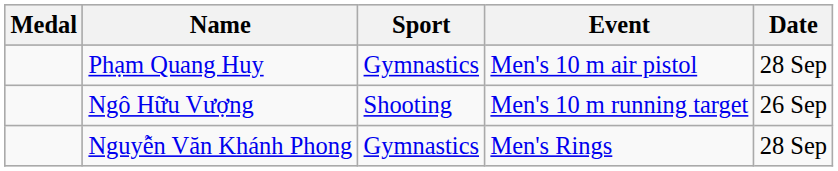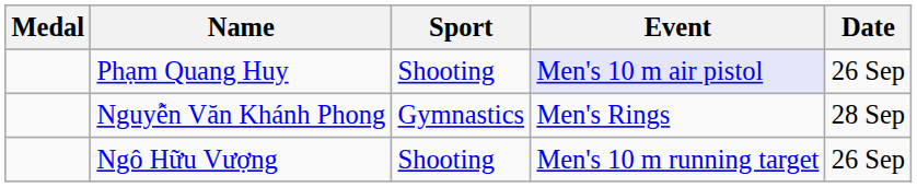 <table class="wikitable sortable"  style="font-size:95%">
 <tr>
 <th>Medal</th>
 <th>Name</th>
 <th>Sport</th>
 <th>Event</th>
 <th>Date</th>
 </tr>
 <tr>
 <td></td>
 <td><a href='#'>Phạm Quang Huy</a></td>
+<td><a href='#'>Shooting</a></td>
+<td style="background: lavender;"><a href='#'>Men's 10 m air pistol</a></td>
+<td>26 Sep</td>
+</tr>
+<tr>
+<td></td>
+<td><a href='#'>Nguyễn Văn Khánh Phong</a></td>
 <td><a href='#'>Gymnastics</a></td>
-<td><a href='#'>Men's 10 m air pistol</a></td>
+<td><a href='#'>Men's Rings</a></td>
 <td>28 Sep</td>
 </tr>
 <tr>
 <td></td>
 <td><a href='#'>Ngô Hữu Vượng</a></td>
 <td><a href='#'>Shooting</a></td>
 <td><a href='#'>Men's 10 m running target</a></td>
 <td>26 Sep</td>
 </tr>
-<tr>
-<td></td>
-<td><a href='#'>Nguyễn Văn Khánh Phong</a></td>
-<td><a href='#'>Gymnastics</a></td>
-<td><a href='#'>Men's Rings</a></td>
-<td>28 Sep</td>
-</tr>
 </table>
